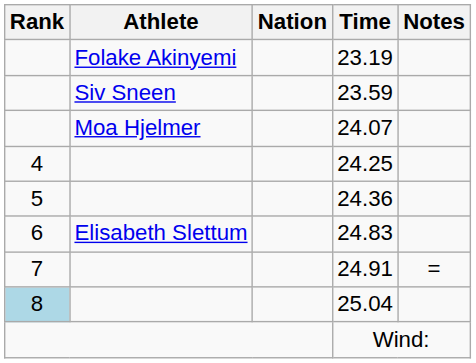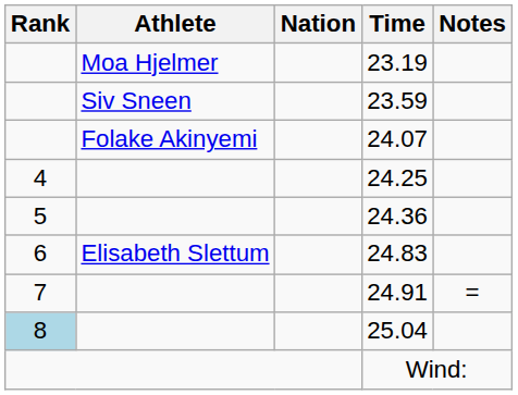 <table class="wikitable sortable" style="text-align:center;">
 <tr>
 <th scope="col" style="width: 10px;">Rank</th>
 <th scope="col">Athlete</th>
 <th scope="col">Nation</th>
 <th scope="col">Time</th>
 <th scope="col">Notes</th>
 </tr>
 <tr>
 <td></td>
-<td align=left><a href='#'>Folake Akinyemi</a></td>
+<td align=left><a href='#'>Moa Hjelmer</a></td>
 <td align=left></td>
 <td>23.19</td>
 <td></td>
 </tr>
 <tr>
 <td></td>
 <td align=left><a href='#'>Siv Sneen</a></td>
 <td align=left></td>
 <td>23.59</td>
 <td></td>
 </tr>
 <tr>
 <td></td>
-<td align=left><a href='#'>Moa Hjelmer</a></td>
+<td align=left><a href='#'>Folake Akinyemi</a></td>
 <td align=left></td>
 <td>24.07</td>
 <td></td>
 </tr>
 <tr>
 <td>4</td>
 <td align=left></td>
 <td align=left></td>
 <td>24.25</td>
 <td></td>
 </tr>
 <tr>
 <td>5</td>
 <td align=left></td>
 <td align=left></td>
 <td>24.36</td>
 <td></td>
 </tr>
 <tr>
 <td>6</td>
 <td align=left><a href='#'>Elisabeth Slettum</a></td>
 <td align=left></td>
 <td>24.83</td>
 <td></td>
 </tr>
 <tr>
 <td>7</td>
 <td align=left></td>
 <td align=left></td>
 <td>24.91</td>
 <td>=</td>
 </tr>
 <tr>
 <td style="background: lightblue;">8</td>
 <td align=left></td>
 <td align=left></td>
 <td>25.04</td>
 <td></td>
 </tr>
 <tr class="sortbottom">
 <td colspan="3"></td>
 <td colspan="2">Wind: </td>
 </tr>
 </table>
